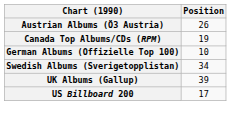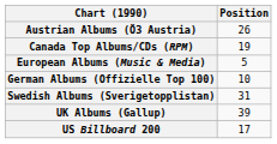 <table class="wikitable sortable plainrowheaders" style="text-align:center">
 <tr>
 <th scope="col">Chart (1990)</th>
 <th scope="col">Position</th>
 </tr>
 <tr>
 <th scope="row">Austrian Albums (Ö3 Austria)</th>
 <td>26</td>
 </tr>
 <tr>
 <th scope="row">Canada Top Albums/CDs (<em>RPM</em>)</th>
 <td>19</td>
 </tr>
 <tr>
+<th scope="row">European Albums (<em>Music & Media</em>)</th>
+<td>5</td>
+</tr>
+<tr>
 <th scope="row">German Albums (Offizielle Top 100)</th>
 <td>10</td>
 </tr>
 <tr>
 <th scope="row">Swedish Albums (Sverigetopplistan)</th>
-<td>34</td>
+<td>31</td>
 </tr>
 <tr>
 <th scope="row">UK Albums (Gallup)</th>
 <td>39</td>
 </tr>
 <tr>
 <th scope="row">US <em>Billboard</em> 200</th>
 <td>17</td>
 </tr>
 </table>
